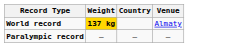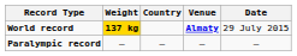 <table class="wikitable" style="font-size:90%">
 <tr>
 <th>Record Type</th>
 <th>Weight</th>
 <th>Country</th>
 <th>Venue</th>
+<th>Date</th>
 </tr>
 <tr>
 <td><strong>World record</strong></td>
 <td style="background: gold;"><strong>137 kg</strong></td>
 <td></td>
-<td><a href='#'>Almaty</a></td>
+<td><strong><a href='#'>Almaty</a></strong></td>
+<td>29 July 2015</td>
 </tr>
 <tr>
 <td><strong>Paralympic record</strong></td>
 <td align="center">–</td>
 <td align="center">–</td>
 <td align="center">–</td>
+<td align="center">–</td>
 </tr>
 </table>
